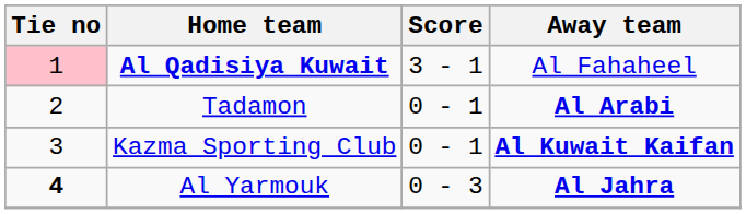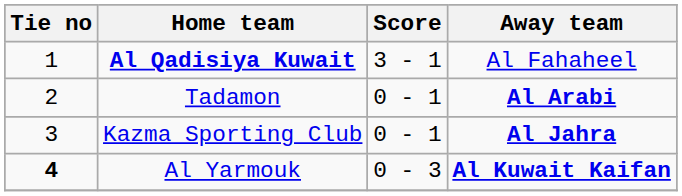 <table class="wikitable" style="text-align: center">
 <tr>
 <th>Tie no</th>
 <th>Home team</th>
 <th>Score</th>
 <th>Away team</th>
 </tr>
 <tr>
-<td style="background: pink;">1</td>
+<td>1</td>
 <td><strong><a href='#'>Al Qadisiya Kuwait</a></strong></td>
 <td>3 - 1</td>
 <td><a href='#'>Al Fahaheel</a></td>
 </tr>
 <tr>
 <td>2</td>
 <td><a href='#'>Tadamon</a></td>
 <td>0 - 1</td>
 <td><strong><a href='#'>Al Arabi</a></strong></td>
 </tr>
 <tr>
 <td>3</td>
 <td><a href='#'>Kazma Sporting Club</a></td>
 <td>0 - 1</td>
-<td><strong><a href='#'>Al Kuwait Kaifan</a></strong></td>
+<td><strong><a href='#'>Al Jahra</a></strong></td>
 </tr>
 <tr>
 <td><strong>4</strong></td>
 <td><a href='#'>Al Yarmouk</a></td>
 <td>0 - 3</td>
-<td><strong><a href='#'>Al Jahra</a></strong></td>
+<td><strong><a href='#'>Al Kuwait Kaifan</a></strong></td>
 </tr>
 <tr>
 </tr>
 </table>
